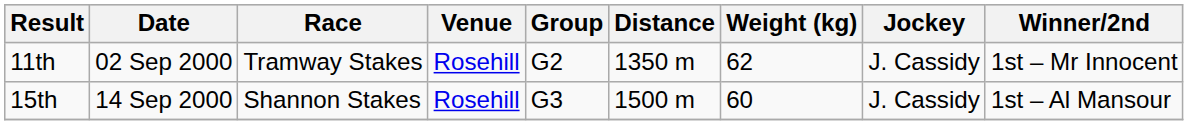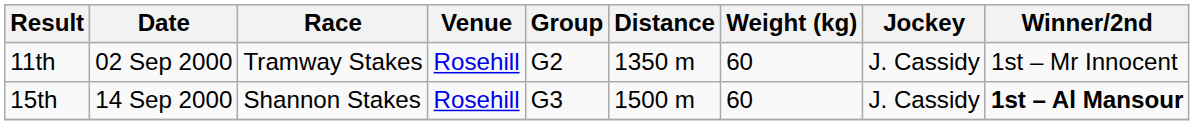 <table class="wikitable">
 <tr style="background:silver; color:black;">
 <th>Result</th>
 <th>Date</th>
 <th>Race</th>
 <th>Venue</th>
 <th>Group</th>
 <th>Distance</th>
 <th>Weight (kg)</th>
 <th>Jockey</th>
 <th>Winner/2nd</th>
 </tr>
 <tr>
 <td>11th</td>
 <td>02 Sep 2000</td>
 <td>Tramway Stakes</td>
 <td><a href='#'>Rosehill</a></td>
 <td>G2</td>
 <td>1350 m</td>
-<td>62</td>
+<td>60</td>
 <td>J. Cassidy</td>
 <td>1st – Mr Innocent</td>
 </tr>
 <tr>
 <td>15th</td>
 <td>14 Sep 2000</td>
 <td>Shannon Stakes</td>
 <td><a href='#'>Rosehill</a></td>
 <td>G3</td>
 <td>1500 m</td>
 <td>60</td>
 <td>J. Cassidy</td>
-<td>1st – Al Mansour</td>
+<td><strong>1st – Al Mansour</strong></td>
 </tr>
 <tr>
 </tr>
 </table>
